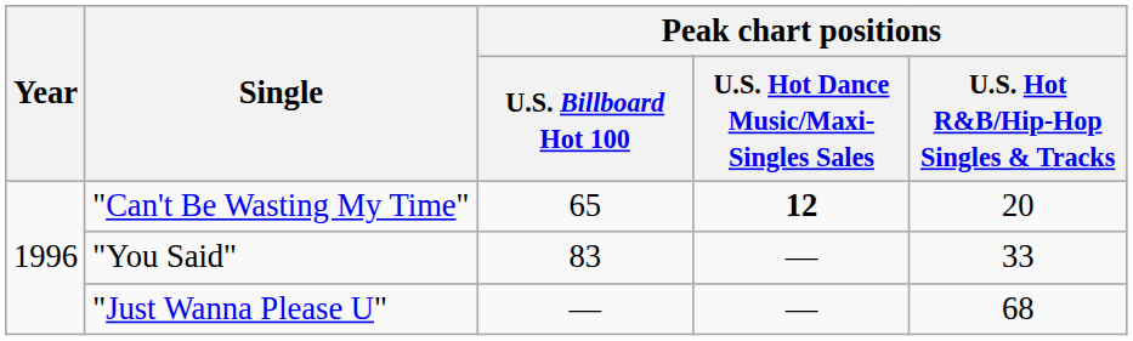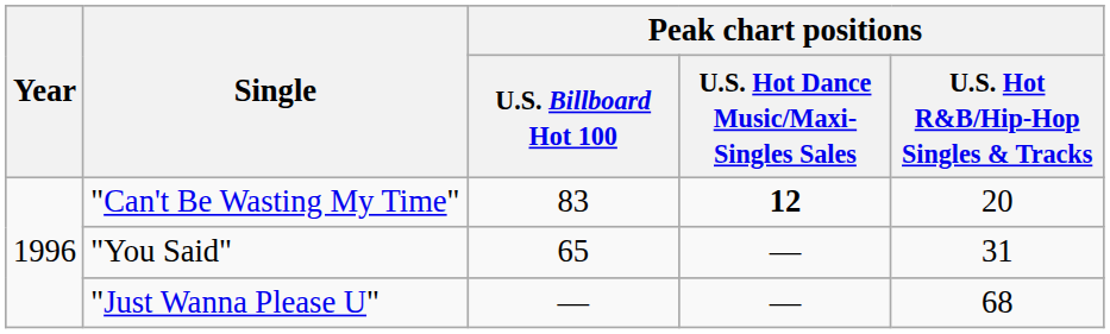 <table class="wikitable">
 <tr>
 <th rowspan="2">Year</th>
 <th rowspan="2">Single</th>
 <th colspan="3">Peak chart positions</th>
 </tr>
 <tr>
 <th width="100"><small>U.S. <a href='#'><em>Billboard</em> Hot 100</a></small></th>
 <th width="100"><small>U.S. <a href='#'>Hot Dance Music/Maxi-Singles Sales</a></small></th>
 <th width="100"><small>U.S. <a href='#'>Hot R&B/Hip-Hop Singles & Tracks</a></small></th>
 </tr>
 <tr>
 <td align="center" rowspan="3">1996</td>
 <td align="left">"<a href='#'>Can't Be Wasting My Time</a>"</td>
-<td align="center">65</td>
+<td align="center">83</td>
 <td align="center"><strong>12</strong></td>
 <td align="center">20</td>
 </tr>
 <tr>
 <td align="left">"You Said"</td>
-<td align="center">83</td>
+<td align="center">65</td>
 <td align="center">—</td>
-<td align="center">33</td>
+<td align="center">31</td>
 </tr>
 <tr>
 <td align="left">"<a href='#'>Just Wanna Please U</a>"</td>
 <td align="center">—</td>
 <td align="center">—</td>
 <td align="center">68</td>
 </tr>
 </table>
